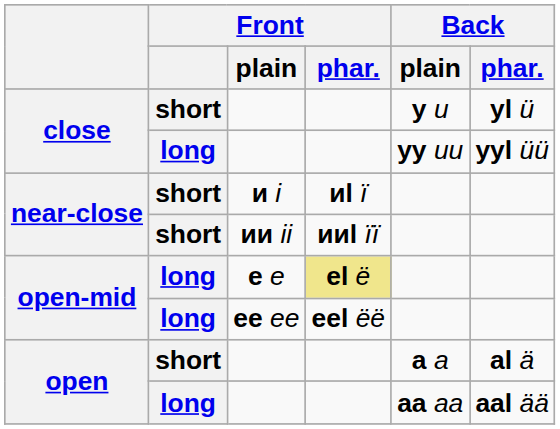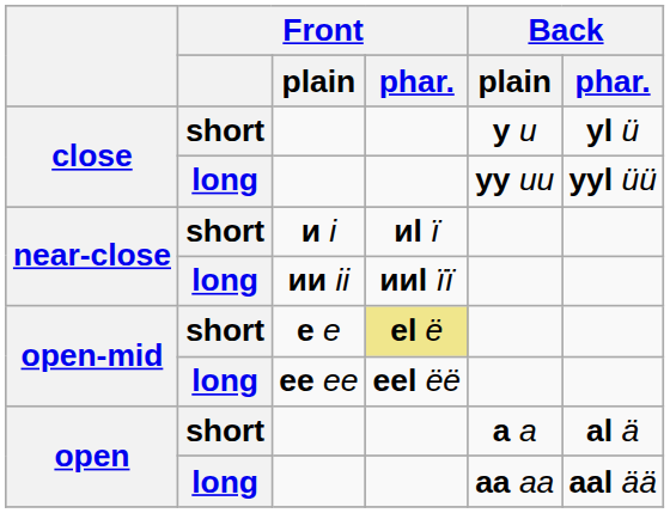 <table class="wikitable" style="text-align:center">
 <tr>
 <th rowspan="2"></th>
 <th colspan="3"><a href='#'>Front</a></th>
 <th colspan="2"><a href='#'>Back</a></th>
 </tr>
 <tr>
 <th></th>
 <th>plain</th>
 <th><a href='#'>phar.</a></th>
 <th>plain</th>
 <th><a href='#'>phar.</a></th>
 </tr>
 <tr>
 <th rowspan="2"><a href='#'>close</a></th>
 <th>short</th>
 <td></td>
 <td></td>
 <td> <strong>у</strong> <em>u</em></td>
 <td> <strong>уӏ</strong> <em>ü</em></td>
 </tr>
 <tr>
 <th><a href='#'>long</a></th>
 <td></td>
 <td></td>
 <td> <strong>уу</strong> <em>uu</em></td>
 <td> <strong>ууӏ</strong> <em>üü</em></td>
 </tr>
 <tr>
 <th rowspan="2"><a href='#'>near-close</a></th>
 <th>short</th>
 <td> <strong>и</strong> <em>i</em></td>
 <td> <strong>иӏ</strong> <em>ï</em></td>
 <td></td>
 <td></td>
 </tr>
 <tr>
-<th>short</th>
+<th><a href='#'>long</a></th>
 <td> <strong>ии</strong> <em>ii</em></td>
 <td> <strong>ииӏ</strong> <em>ïï</em></td>
 <td></td>
 <td></td>
 </tr>
 <tr>
 <th rowspan="2"><a href='#'>open-mid</a></th>
-<th><a href='#'>long</a></th>
+<th>short</th>
 <td> <strong>е</strong> <em>e</em></td>
 <td style="background: khaki;"> <strong>еӏ</strong> <em>ë</em></td>
 <td></td>
 <td></td>
 </tr>
 <tr>
 <th><a href='#'>long</a></th>
 <td> <strong>ee</strong> <em>ee</em></td>
 <td> <strong>eeӏ</strong> <em>ëë</em></td>
 <td></td>
 <td></td>
 </tr>
 <tr>
 <th rowspan="2"><a href='#'>open</a></th>
 <th>short</th>
 <td></td>
 <td></td>
 <td> <strong>а</strong> <em>a</em></td>
 <td> <strong>аӏ</strong> <em>ä</em></td>
 </tr>
 <tr>
 <th><a href='#'>long</a></th>
 <td></td>
 <td></td>
 <td> <strong>aa</strong> <em>aa</em></td>
 <td> <strong>aaӏ</strong> <em>ää</em></td>
 </tr>
 </table>
